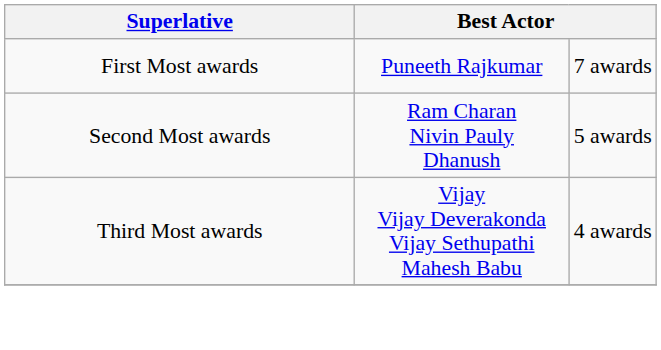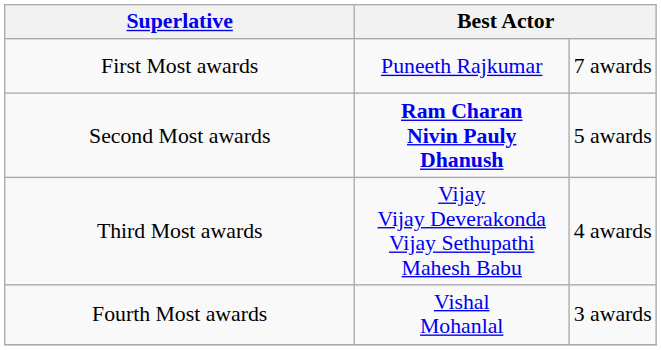 <table class="wikitable" style="text-align: center">
 <tr>
 <th width="25"><strong><a href='#'>Superlative</a></strong></th>
 <th colspan="2" width="100"><strong>Best Actor</strong></th>
 </tr>
 <tr style="height:2.5em;">
 <td width="250">First Most awards</td>
 <td width="150"><a href='#'>Puneeth Rajkumar</a></td>
 <td>7 awards</td>
 </tr>
 <tr>
 <td width="250">Second Most awards</td>
-<td width="150"><a href='#'>Ram Charan</a> <br> <a href='#'>Nivin Pauly</a><br> <a href='#'>Dhanush</a></td>
+<td width="150"><strong><a href='#'>Ram Charan</a> <br> <a href='#'>Nivin Pauly</a><br> <a href='#'>Dhanush</a></strong></td>
 <td>5 awards</td>
 </tr>
 <tr>
 <td width="250">Third Most awards</td>
 <td width="150"><a href='#'>Vijay</a><br><a href='#'>Vijay Deverakonda</a><br><a href='#'>Vijay Sethupathi</a><br><a href='#'>Mahesh Babu</a></td>
 <td>4 awards</td>
 </tr>
 <tr>
+<td width="250">Fourth Most awards</td>
+<td width="150"><a href='#'>Vishal</a><br><a href='#'>Mohanlal</a></td>
+<td>3 awards</td>
+</tr>
+<tr>
 </tr>
 </table>
